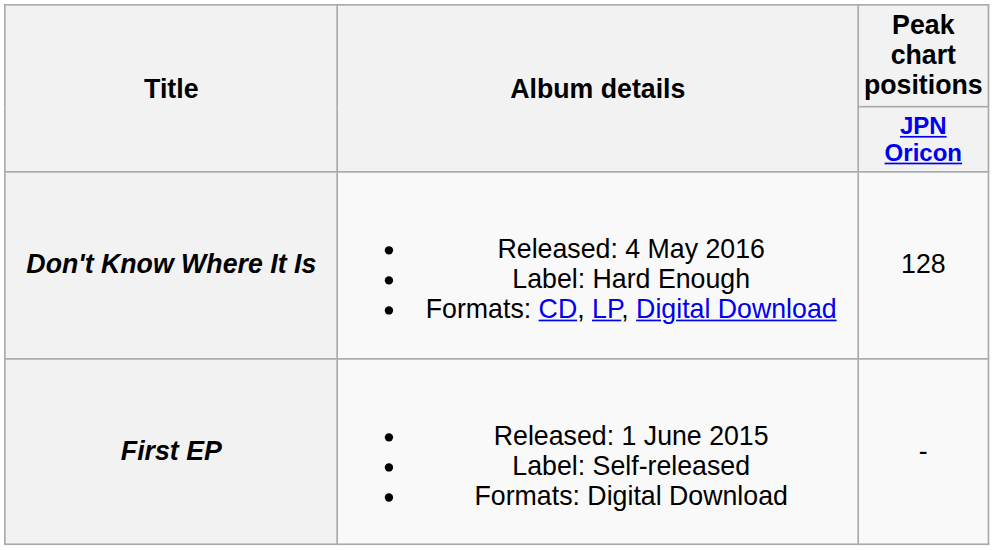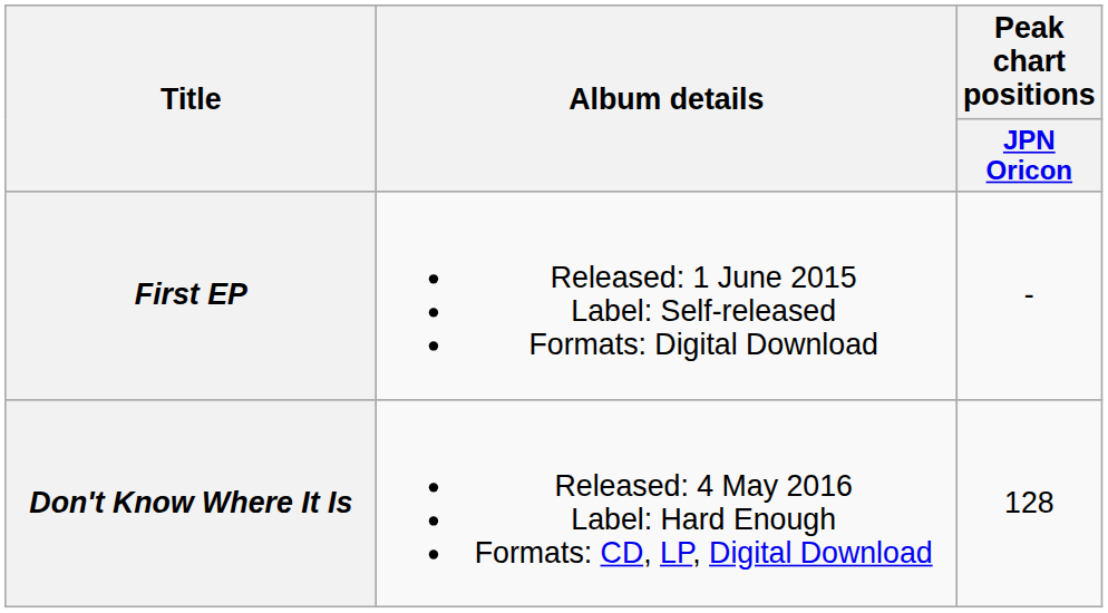 <table class="wikitable plainrowheaders" style="text-align:center;">
 <tr>
 <th scope="col" rowspan="2" style="width:12em;">Title</th>
 <th scope="col" rowspan="2" style="width:19em;">Album details</th>
 <th scope="col" colspan="1">Peak<br>chart<br>positions</th>
 </tr>
 <tr>
 <th scope="col" style="width:2.9em;font-size:90%;"><a href='#'>JPN<br>Oricon</a><br></th>
 </tr>
 <tr>
+<th scope="row"><strong><em>First EP</em></strong></th>
+<td><br><ul><li>Released: 1 June 2015</li><li>Label: Self-released</li><li>Formats: Digital Download</li></ul></td>
+<td>-</td>
+</tr>
+<tr>
 <th scope="row"><strong><em>Don't Know Where It Is</em></strong></th>
 <td><br><ul><li>Released: 4 May 2016</li><li>Label: Hard Enough</li><li>Formats: <a href='#'>CD</a>, <a href='#'>LP</a>, <a href='#'>Digital Download</a></li></ul></td>
 <td>128</td>
 </tr>
-<tr>
-<th scope="row"><strong><em>First EP</em></strong></th>
-<td><br><ul><li>Released: 1 June 2015</li><li>Label: Self-released</li><li>Formats: Digital Download</li></ul></td>
-<td>-</td>
-</tr>
 </table>
